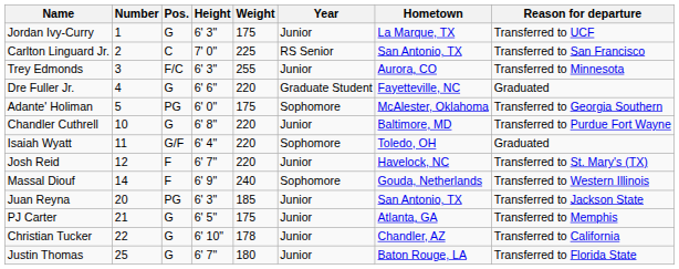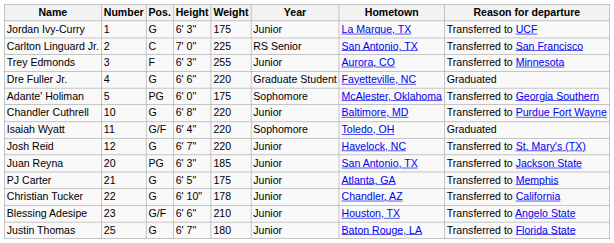 <table class="wikitable sortable" border="1">
 <tr>
 <th>Name</th>
 <th>Number</th>
 <th>Pos.</th>
 <th>Height</th>
 <th>Weight</th>
 <th>Year</th>
 <th>Hometown</th>
 <th class="unsortable">Reason for departure</th>
 </tr>
 <tr>
 <td>Jordan Ivy-Curry</td>
 <td>1</td>
 <td>G</td>
 <td>6' 3"</td>
 <td>175</td>
 <td>Junior</td>
 <td><a href='#'>La Marque, TX</a></td>
 <td>Transferred to <a href='#'>UCF</a></td>
 </tr>
 <tr>
 <td>Carlton Linguard Jr.</td>
 <td>2</td>
 <td>C</td>
 <td>7' 0"</td>
 <td>225</td>
 <td>RS Senior</td>
 <td><a href='#'>San Antonio, TX</a></td>
 <td>Transferred to <a href='#'>San Francisco</a></td>
 </tr>
 <tr>
 <td>Trey Edmonds</td>
 <td>3</td>
-<td>F/C</td>
+<td>F</td>
 <td>6' 3"</td>
 <td>255</td>
 <td>Junior</td>
 <td><a href='#'>Aurora, CO</a></td>
 <td>Transferred to <a href='#'>Minnesota</a></td>
 </tr>
 <tr>
 <td>Dre Fuller Jr.</td>
 <td>4</td>
 <td>G</td>
 <td>6' 6"</td>
 <td>220</td>
 <td>Graduate Student</td>
 <td><a href='#'>Fayetteville, NC</a></td>
 <td>Graduated</td>
 </tr>
 <tr>
 <td>Adante' Holiman</td>
 <td>5</td>
 <td>PG</td>
 <td>6' 0"</td>
 <td>175</td>
 <td>Sophomore</td>
 <td><a href='#'>McAlester, Oklahoma</a></td>
 <td>Transferred to <a href='#'>Georgia Southern</a></td>
 </tr>
 <tr>
 <td>Chandler Cuthrell</td>
 <td>10</td>
 <td>G</td>
 <td>6' 8"</td>
 <td>220</td>
 <td>Junior</td>
 <td><a href='#'>Baltimore, MD</a></td>
 <td>Transferred to <a href='#'>Purdue Fort Wayne</a></td>
 </tr>
 <tr>
 <td>Isaiah Wyatt</td>
 <td>11</td>
 <td>G/F</td>
 <td>6' 4"</td>
 <td>220</td>
 <td>Sophomore</td>
 <td><a href='#'>Toledo, OH</a></td>
 <td>Graduated</td>
 </tr>
 <tr>
 <td>Josh Reid</td>
 <td>12</td>
-<td>F</td>
+<td>G</td>
 <td>6' 7"</td>
 <td>220</td>
 <td>Junior</td>
 <td><a href='#'>Havelock, NC</a></td>
 <td>Transferred to <a href='#'>St. Mary's (TX)</a></td>
-</tr>
-<tr>
-<td>Massal Diouf</td>
-<td>14</td>
-<td>F</td>
-<td>6' 9"</td>
-<td>240</td>
-<td>Sophomore</td>
-<td><a href='#'>Gouda, Netherlands</a></td>
-<td>Transferred to <a href='#'>Western Illinois</a></td>
 </tr>
 <tr>
 <td>Juan Reyna</td>
 <td>20</td>
 <td>PG</td>
 <td>6' 3"</td>
 <td>185</td>
 <td>Junior</td>
 <td><a href='#'>San Antonio, TX</a></td>
 <td>Transferred to <a href='#'>Jackson State</a></td>
 </tr>
 <tr>
 <td>PJ Carter</td>
 <td>21</td>
 <td>G</td>
 <td>6' 5"</td>
 <td>175</td>
 <td>Junior</td>
 <td><a href='#'>Atlanta, GA</a></td>
 <td>Transferred to <a href='#'>Memphis</a></td>
 </tr>
 <tr>
 <td>Christian Tucker</td>
 <td>22</td>
 <td>G</td>
 <td>6' 10"</td>
 <td>178</td>
 <td>Junior</td>
 <td><a href='#'>Chandler, AZ</a></td>
 <td>Transferred to <a href='#'>California</a></td>
 </tr>
 <tr>
+<td>Blessing Adesipe</td>
+<td>23</td>
+<td>G/F</td>
+<td>6' 6"</td>
+<td>210</td>
+<td>Junior</td>
+<td><a href='#'>Houston, TX</a></td>
+<td>Transferred to <a href='#'>Angelo State</a></td>
+</tr>
+<tr>
 <td>Justin Thomas</td>
 <td>25</td>
 <td>G</td>
 <td>6' 7"</td>
 <td>180</td>
 <td>Junior</td>
 <td><a href='#'>Baton Rouge, LA</a></td>
 <td>Transferred to <a href='#'>Florida State</a></td>
 </tr>
 </table>
